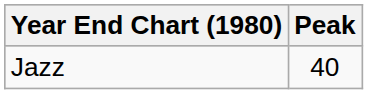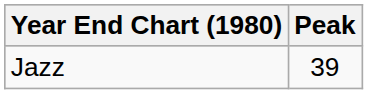 <table class="wikitable">
 <tr>
 <th>Year End Chart (1980)</th>
 <th>Peak</th>
 </tr>
 <tr>
 <td>Jazz</td>
-<td align="center">40</td>
+<td align="center">39</td>
 </tr>
 </table>
